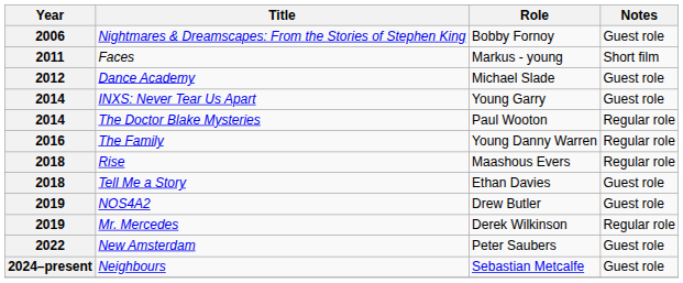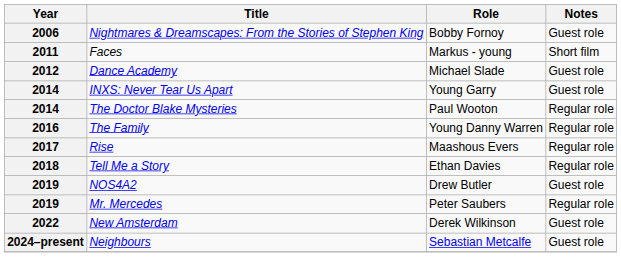 <table class="wikitable sortable plainrowheaders">
 <tr>
 <th scope="col">Year</th>
 <th scope="col">Title</th>
 <th scope="col">Role</th>
 <th scope="col" class="unsortable">Notes</th>
 </tr>
 <tr>
 <th scope="row">2006</th>
 <td><em><a href='#'>Nightmares & Dreamscapes: From the Stories of Stephen King</a></em></td>
 <td>Bobby Fornoy</td>
 <td>Guest role</td>
 </tr>
 <tr>
 <th scope="row">2011</th>
 <td><em>Faces</em></td>
 <td>Markus - young</td>
 <td>Short film</td>
 </tr>
 <tr>
 <th scope="row">2012</th>
 <td><em><a href='#'>Dance Academy</a></em></td>
 <td>Michael Slade</td>
 <td>Guest role</td>
 </tr>
 <tr>
 <th scope="row">2014</th>
 <td><em><a href='#'>INXS: Never Tear Us Apart</a></em></td>
 <td>Young Garry</td>
 <td>Guest role</td>
 </tr>
 <tr>
 <th scope="row">2014</th>
 <td><em><a href='#'>The Doctor Blake Mysteries</a></em></td>
 <td>Paul Wooton</td>
 <td>Regular role</td>
 </tr>
 <tr>
 <th scope="row">2016</th>
 <td><em><a href='#'>The Family</a></em></td>
 <td>Young Danny Warren</td>
 <td>Regular role</td>
 </tr>
 <tr>
-<th scope="row">2018</th>
+<th scope="row">2017</th>
 <td><em><a href='#'>Rise</a></em></td>
 <td>Maashous Evers</td>
 <td>Regular role</td>
 </tr>
 <tr>
 <th scope="row">2018</th>
 <td><em><a href='#'>Tell Me a Story</a></em></td>
 <td>Ethan Davies</td>
-<td>Guest role</td>
+<td>Regular role</td>
 </tr>
 <tr>
 <th scope="row">2019</th>
 <td><em><a href='#'>NOS4A2</a></em></td>
 <td>Drew Butler</td>
 <td>Guest role</td>
 </tr>
 <tr>
 <th scope="row">2019</th>
 <td><em><a href='#'>Mr. Mercedes</a></em></td>
-<td>Derek Wilkinson</td>
+<td>Peter Saubers</td>
 <td>Regular role</td>
 </tr>
 <tr>
 <th scope="row">2022</th>
 <td><em><a href='#'>New Amsterdam</a></em></td>
-<td>Peter Saubers</td>
+<td>Derek Wilkinson</td>
 <td>Guest role</td>
 </tr>
 <tr>
 <th scope="row">2024–present</th>
 <td><em><a href='#'>Neighbours</a></em></td>
 <td><a href='#'>Sebastian Metcalfe</a></td>
 <td>Guest role</td>
 </tr>
 <tr>
 </tr>
 </table>
